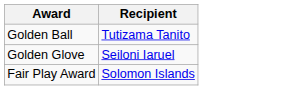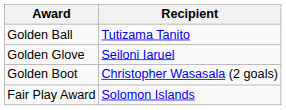 <table class=wikitable>
 <tr>
 <th>Award</th>
 <th>Recipient</th>
 </tr>
 <tr>
 <td>Golden Ball</td>
 <td> <a href='#'>Tutizama Tanito</a></td>
 </tr>
 <tr>
 <td>Golden Glove</td>
 <td> <a href='#'>Seiloni Iaruel</a></td>
 </tr>
 <tr>
+<td>Golden Boot</td>
+<td> <a href='#'>Christopher Wasasala</a> (2 goals)</td>
+</tr>
+<tr>
 <td>Fair Play Award</td>
 <td> <a href='#'>Solomon Islands</a></td>
 </tr>
 </table>
